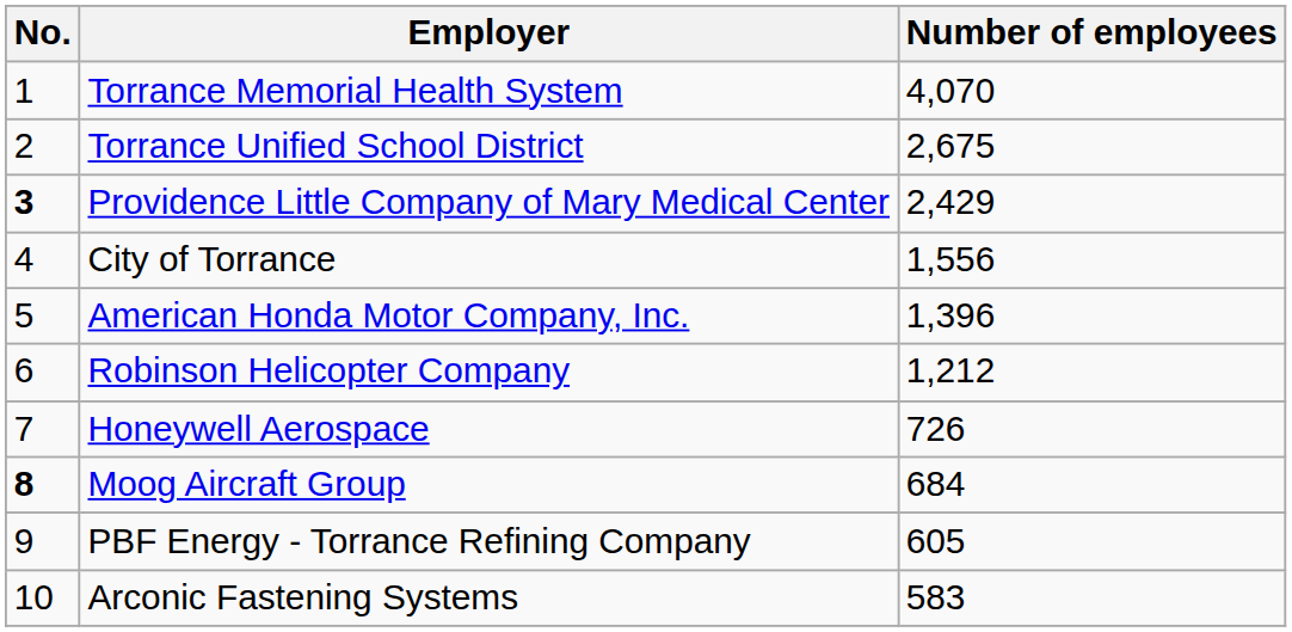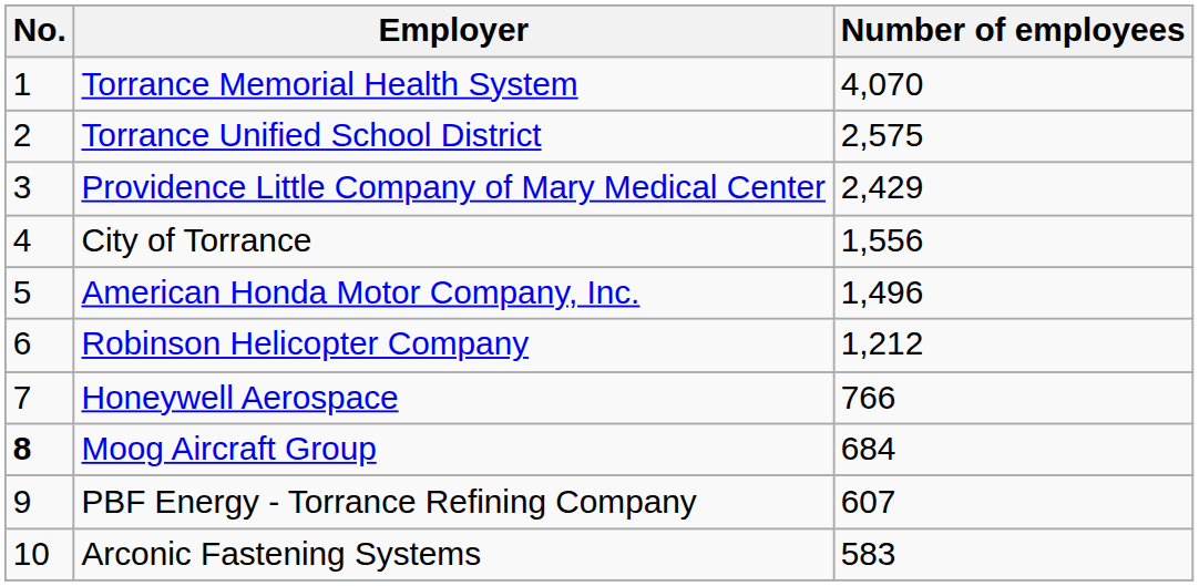 <table class="wikitable">
 <tr>
 <th>No.</th>
 <th>Employer</th>
 <th>Number of employees</th>
 </tr>
 <tr>
 <td>1</td>
 <td><a href='#'>Torrance Memorial Health System</a></td>
 <td>4,070</td>
 </tr>
 <tr>
 <td>2</td>
 <td><a href='#'>Torrance Unified School District</a></td>
-<td>2,675</td>
+<td>2,575</td>
 </tr>
 <tr>
-<td><strong>3</strong></td>
+<td>3</td>
 <td><a href='#'>Providence Little Company of Mary Medical Center</a></td>
 <td>2,429</td>
 </tr>
 <tr>
 <td>4</td>
 <td>City of Torrance</td>
 <td>1,556</td>
 </tr>
 <tr>
 <td>5</td>
 <td><a href='#'>American Honda Motor Company, Inc.</a></td>
-<td>1,396</td>
+<td>1,496</td>
 </tr>
 <tr>
 <td>6</td>
 <td><a href='#'>Robinson Helicopter Company</a></td>
 <td>1,212</td>
 </tr>
 <tr>
 <td>7</td>
 <td><a href='#'>Honeywell Aerospace</a></td>
-<td>726</td>
+<td>766</td>
 </tr>
 <tr>
 <td><strong>8</strong></td>
 <td><a href='#'>Moog Aircraft Group</a></td>
 <td>684</td>
 </tr>
 <tr>
 <td>9</td>
 <td>PBF Energy - Torrance Refining Company</td>
-<td>605</td>
+<td>607</td>
 </tr>
 <tr>
 <td>10</td>
 <td>Arconic Fastening Systems</td>
 <td>583</td>
 </tr>
 </table>
